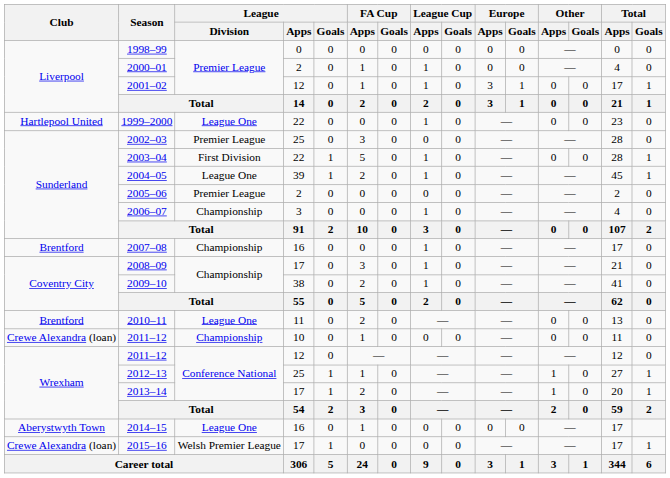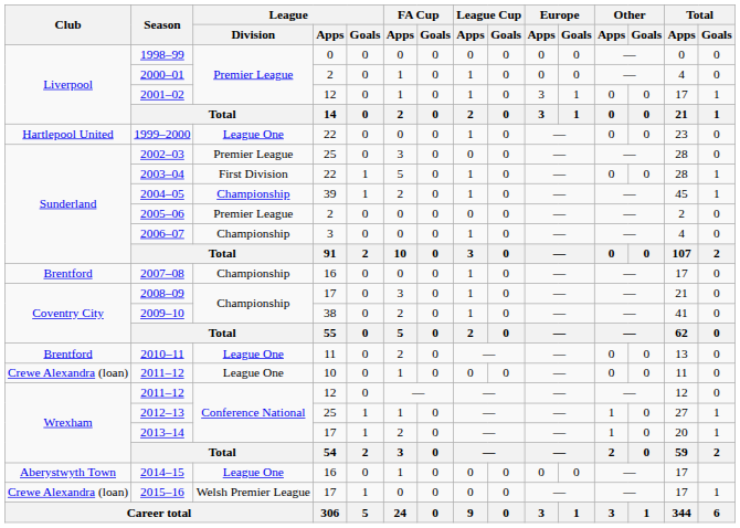 <table class="wikitable" style="text-align:center">
 <tr>
 <th rowspan="2">Club</th>
 <th rowspan="2">Season</th>
 <th colspan="3">League</th>
 <th colspan="2">FA Cup</th>
 <th colspan="2">League Cup</th>
 <th colspan="2">Europe</th>
 <th colspan="2">Other</th>
 <th colspan="2">Total</th>
 </tr>
 <tr>
 <th>Division</th>
 <th>Apps</th>
 <th>Goals</th>
 <th>Apps</th>
 <th>Goals</th>
 <th>Apps</th>
 <th>Goals</th>
 <th>Apps</th>
 <th>Goals</th>
 <th>Apps</th>
 <th>Goals</th>
 <th>Apps</th>
 <th>Goals</th>
 </tr>
 <tr>
 <td rowspan="4"><a href='#'>Liverpool</a></td>
 <td><a href='#'>1998–99</a></td>
 <td rowspan="3"><a href='#'>Premier League</a></td>
 <td>0</td>
 <td>0</td>
 <td>0</td>
 <td>0</td>
 <td>0</td>
 <td>0</td>
 <td>0</td>
 <td>0</td>
 <td colspan="2">―</td>
 <td>0</td>
 <td>0</td>
 </tr>
 <tr>
 <td><a href='#'>2000–01</a></td>
 <td>2</td>
 <td>0</td>
 <td>1</td>
 <td>0</td>
 <td>1</td>
 <td>0</td>
 <td>0</td>
 <td>0</td>
 <td colspan="2">―</td>
 <td>4</td>
 <td>0</td>
 </tr>
 <tr>
 <td><a href='#'>2001–02</a></td>
 <td>12</td>
 <td>0</td>
 <td>1</td>
 <td>0</td>
 <td>1</td>
 <td>0</td>
 <td>3</td>
 <td>1</td>
 <td>0</td>
 <td>0</td>
 <td>17</td>
 <td>1</td>
 </tr>
 <tr>
 <th colspan="2">Total</th>
 <th>14</th>
 <th>0</th>
 <th>2</th>
 <th>0</th>
 <th>2</th>
 <th>0</th>
 <th>3</th>
 <th>1</th>
 <th>0</th>
 <th>0</th>
 <th>21</th>
 <th>1</th>
 </tr>
 <tr>
 <td><a href='#'>Hartlepool United</a></td>
 <td><a href='#'>1999–2000</a></td>
 <td><a href='#'>League One</a></td>
 <td>22</td>
 <td>0</td>
 <td>0</td>
 <td>0</td>
 <td>1</td>
 <td>0</td>
 <td colspan="2">―</td>
 <td>0</td>
 <td>0</td>
 <td>23</td>
 <td>0</td>
 </tr>
 <tr>
 <td rowspan="6"><a href='#'>Sunderland</a></td>
 <td><a href='#'>2002–03</a></td>
 <td>Premier League</td>
 <td>25</td>
 <td>0</td>
 <td>3</td>
 <td>0</td>
 <td>0</td>
 <td>0</td>
 <td colspan="2">―</td>
 <td colspan="2">―</td>
 <td>28</td>
 <td>0</td>
 </tr>
 <tr>
 <td><a href='#'>2003–04</a></td>
 <td>First Division</td>
 <td>22</td>
 <td>1</td>
 <td>5</td>
 <td>0</td>
 <td>1</td>
 <td>0</td>
 <td colspan="2">―</td>
 <td>0</td>
 <td>0</td>
 <td>28</td>
 <td>1</td>
 </tr>
 <tr>
 <td><a href='#'>2004–05</a></td>
-<td>League One</td>
+<td><a href='#'>Championship</a></td>
 <td>39</td>
 <td>1</td>
 <td>2</td>
 <td>0</td>
 <td>1</td>
 <td>0</td>
 <td colspan="2">―</td>
 <td colspan="2">―</td>
 <td>45</td>
 <td>1</td>
 </tr>
 <tr>
 <td><a href='#'>2005–06</a></td>
 <td>Premier League</td>
 <td>2</td>
 <td>0</td>
 <td>0</td>
 <td>0</td>
 <td>0</td>
 <td>0</td>
 <td colspan="2">―</td>
 <td colspan="2">―</td>
 <td>2</td>
 <td>0</td>
 </tr>
 <tr>
 <td><a href='#'>2006–07</a></td>
 <td>Championship</td>
 <td>3</td>
 <td>0</td>
 <td>0</td>
 <td>0</td>
 <td>1</td>
 <td>0</td>
 <td colspan="2">―</td>
 <td colspan="2">―</td>
 <td>4</td>
 <td>0</td>
 </tr>
 <tr>
 <th colspan="2">Total</th>
 <th>91</th>
 <th>2</th>
 <th>10</th>
 <th>0</th>
 <th>3</th>
 <th>0</th>
 <th colspan="2">―</th>
 <th>0</th>
 <th>0</th>
 <th>107</th>
 <th>2</th>
 </tr>
 <tr>
 <td><a href='#'>Brentford</a></td>
 <td><a href='#'>2007–08</a></td>
 <td>Championship</td>
 <td>16</td>
 <td>0</td>
 <td>0</td>
 <td>0</td>
 <td>1</td>
 <td>0</td>
 <td colspan="2">―</td>
 <td colspan="2">―</td>
 <td>17</td>
 <td>0</td>
 </tr>
 <tr>
 <td rowspan="3"><a href='#'>Coventry City</a></td>
 <td><a href='#'>2008–09</a></td>
 <td rowspan="2">Championship</td>
 <td>17</td>
 <td>0</td>
 <td>3</td>
 <td>0</td>
 <td>1</td>
 <td>0</td>
 <td colspan="2">―</td>
 <td colspan="2">―</td>
 <td>21</td>
 <td>0</td>
 </tr>
 <tr>
 <td><a href='#'>2009–10</a></td>
 <td>38</td>
 <td>0</td>
 <td>2</td>
 <td>0</td>
 <td>1</td>
 <td>0</td>
 <td colspan="2">―</td>
 <td colspan="2">―</td>
 <td>41</td>
 <td>0</td>
 </tr>
 <tr>
 <th colspan="2">Total</th>
 <th>55</th>
 <th>0</th>
 <th>5</th>
 <th>0</th>
 <th>2</th>
 <th>0</th>
 <th colspan="2">―</th>
 <th colspan="2">―</th>
 <th>62</th>
 <th>0</th>
 </tr>
 <tr>
 <td><a href='#'>Brentford</a></td>
 <td><a href='#'>2010–11</a></td>
 <td><a href='#'>League One</a></td>
 <td>11</td>
 <td>0</td>
 <td>2</td>
 <td>0</td>
 <td colspan="2">―</td>
 <td colspan="2">―</td>
 <td>0</td>
 <td>0</td>
 <td>13</td>
 <td>0</td>
 </tr>
 <tr>
 <td><a href='#'>Crewe Alexandra</a> (loan)</td>
 <td><a href='#'>2011–12</a></td>
-<td><a href='#'>Championship</a></td>
+<td>League One</td>
 <td>10</td>
 <td>0</td>
 <td>1</td>
 <td>0</td>
 <td>0</td>
 <td>0</td>
 <td colspan="2">―</td>
 <td>0</td>
 <td>0</td>
 <td>11</td>
 <td>0</td>
 </tr>
 <tr>
 <td rowspan="4"><a href='#'>Wrexham</a></td>
 <td><a href='#'>2011–12</a></td>
 <td rowspan="3"><a href='#'>Conference National</a></td>
 <td>12</td>
 <td>0</td>
 <td colspan="2">―</td>
 <td colspan="2">―</td>
 <td colspan="2">―</td>
 <td colspan="2">―</td>
 <td>12</td>
 <td>0</td>
 </tr>
 <tr>
 <td><a href='#'>2012–13</a></td>
 <td>25</td>
 <td>1</td>
 <td>1</td>
 <td>0</td>
 <td colspan="2">―</td>
 <td colspan="2">―</td>
 <td>1</td>
 <td>0</td>
 <td>27</td>
 <td>1</td>
 </tr>
 <tr>
 <td><a href='#'>2013–14</a></td>
 <td>17</td>
 <td>1</td>
 <td>2</td>
 <td>0</td>
 <td colspan="2">―</td>
 <td colspan="2">―</td>
 <td>1</td>
 <td>0</td>
 <td>20</td>
 <td>1</td>
 </tr>
 <tr>
 <th colspan="2">Total</th>
 <th>54</th>
 <th>2</th>
 <th>3</th>
 <th>0</th>
 <th colspan="2">―</th>
 <th colspan="2">―</th>
 <th>2</th>
 <th>0</th>
 <th>59</th>
 <th>2</th>
 </tr>
 <tr>
 <td><a href='#'>Aberystwyth Town</a></td>
 <td><a href='#'>2014–15</a></td>
 <td><a href='#'>League One</a></td>
 <td>16</td>
 <td>0</td>
 <td>1</td>
 <td>0</td>
 <td>0</td>
 <td>0</td>
 <td>0</td>
 <td>0</td>
 <td colspan="2">―</td>
 <td>17</td>
 <td></td>
 </tr>
 <tr>
 <td><a href='#'>Crewe Alexandra</a> (loan)</td>
 <td><a href='#'>2015–16</a></td>
 <td>Welsh Premier League</td>
 <td>17</td>
 <td>1</td>
 <td>0</td>
 <td>0</td>
 <td>0</td>
 <td>0</td>
 <td colspan="2">―</td>
 <td colspan="2">―</td>
 <td>17</td>
 <td>1</td>
 </tr>
 <tr>
 <th colspan="3">Career total</th>
 <th>306</th>
 <th>5</th>
 <th>24</th>
 <th>0</th>
 <th>9</th>
 <th>0</th>
 <th>3</th>
 <th>1</th>
 <th>3</th>
 <th>1</th>
 <th>344</th>
 <th>6</th>
 </tr>
 </table>
